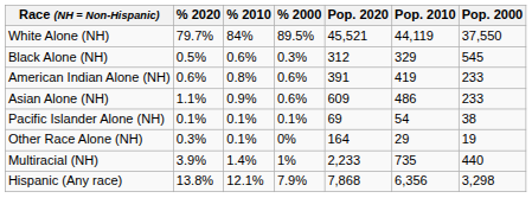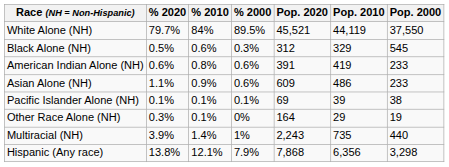 <table class="wikitable">
 <tr>
 <th>Race <em><small>(NH = Non-Hispanic)</small></em></th>
 <th>% 2020</th>
 <th>% 2010</th>
 <th>% 2000</th>
 <th>Pop. 2020</th>
 <th>Pop. 2010</th>
 <th>Pop. 2000</th>
 </tr>
 <tr>
 <td>White Alone (NH)</td>
 <td>79.7%</td>
 <td>84%</td>
 <td>89.5%</td>
 <td>45,521</td>
 <td>44,119</td>
 <td>37,550</td>
 </tr>
 <tr>
 <td>Black Alone (NH)</td>
 <td>0.5%</td>
 <td>0.6%</td>
 <td>0.3%</td>
 <td>312</td>
 <td>329</td>
 <td>545</td>
 </tr>
 <tr>
 <td>American Indian Alone (NH)</td>
 <td>0.6%</td>
 <td>0.8%</td>
 <td>0.6%</td>
 <td>391</td>
 <td>419</td>
 <td>233</td>
 </tr>
 <tr>
 <td>Asian Alone (NH)</td>
 <td>1.1%</td>
 <td>0.9%</td>
 <td>0.6%</td>
 <td>609</td>
 <td>486</td>
 <td>233</td>
 </tr>
 <tr>
 <td>Pacific Islander Alone (NH)</td>
 <td>0.1%</td>
 <td>0.1%</td>
 <td>0.1%</td>
 <td>69</td>
-<td>54</td>
+<td>39</td>
 <td>38</td>
 </tr>
 <tr>
 <td>Other Race Alone (NH)</td>
 <td>0.3%</td>
 <td>0.1%</td>
 <td>0%</td>
 <td>164</td>
 <td>29</td>
 <td>19</td>
 </tr>
 <tr>
 <td>Multiracial (NH)</td>
 <td>3.9%</td>
 <td>1.4%</td>
 <td>1%</td>
-<td>2,233</td>
+<td>2,243</td>
 <td>735</td>
 <td>440</td>
 </tr>
 <tr>
 <td>Hispanic (Any race)</td>
 <td>13.8%</td>
 <td>12.1%</td>
 <td>7.9%</td>
 <td>7,868</td>
 <td>6,356</td>
 <td>3,298</td>
 </tr>
 </table>
